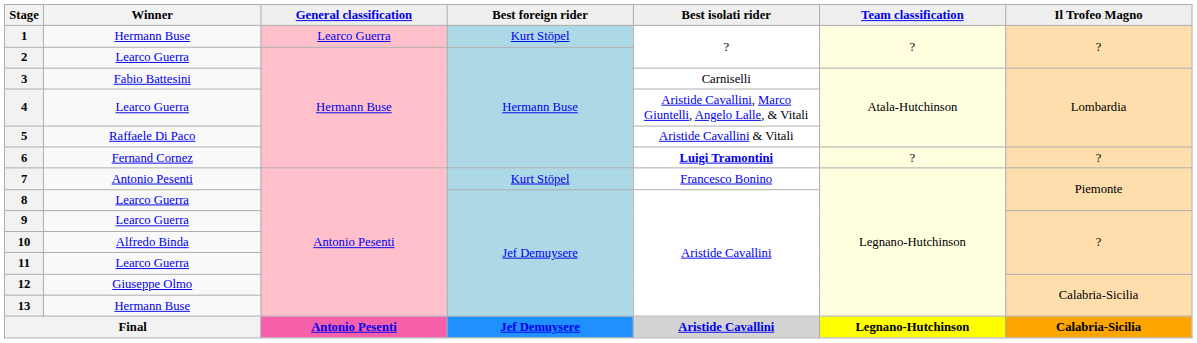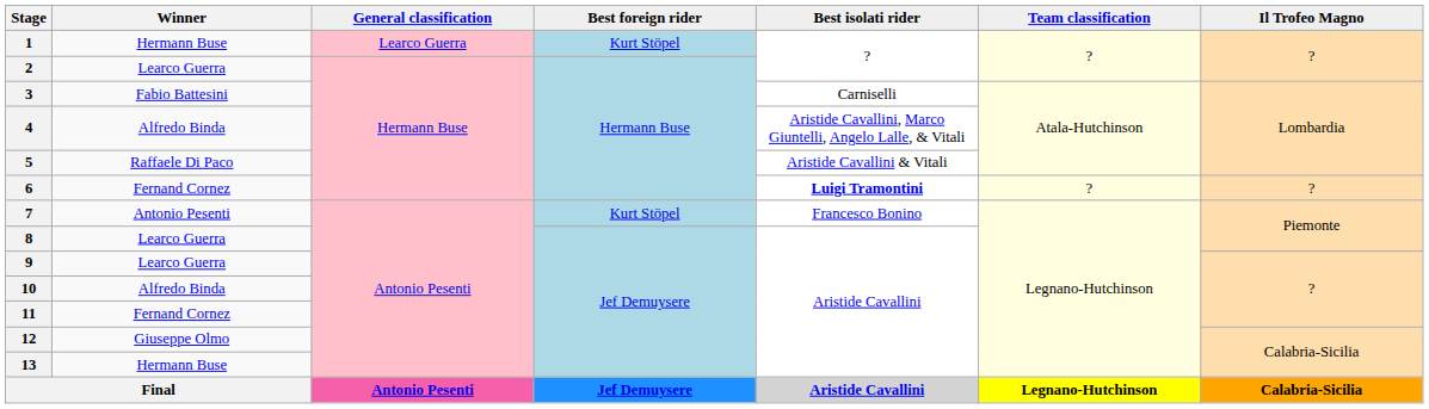 <table class="wikitable" style="text-align: center; font-size:smaller;">
 <tr style="background:#efefef;">
 <th style="width:1%;">Stage</th>
 <th style="width:14%;">Winner</th>
 <th style="background:#efefef; width:12%;"><a href='#'>General classification</a><br></th>
 <th style="background:#efefef; width:12%;">Best foreign rider</th>
 <th style="background:#efefef; width:12%;">Best isolati rider</th>
 <th style="background:#efefef; width:12%;"><a href='#'>Team classification</a></th>
 <th style="background:#efefef; width:12%;">Il Trofeo Magno</th>
 </tr>
 <tr>
 <th>1</th>
 <td><a href='#'>Hermann Buse</a></td>
 <td style="background:pink;" rowspan="1"><a href='#'>Learco Guerra</a></td>
 <td style="background:lightblue;" rowspan="1"><a href='#'>Kurt Stöpel</a></td>
 <td style="background:white;" rowspan="2">?</td>
 <td style="background:lightyellow;" rowspan="2">?</td>
 <td style="background:navajowhite;" rowspan="2">?</td>
 </tr>
 <tr>
 <th>2</th>
 <td><a href='#'>Learco Guerra</a></td>
 <td style="background:pink;" rowspan="5"><a href='#'>Hermann Buse</a></td>
 <td style="background:lightblue;" rowspan="5"><a href='#'>Hermann Buse</a></td>
 </tr>
 <tr>
 <th>3</th>
 <td><a href='#'>Fabio Battesini</a></td>
 <td style="background:white;" rowspan="1">Carniselli</td>
 <td style="background:lightyellow;" rowspan="3">Atala-Hutchinson</td>
 <td style="background:navajowhite;" rowspan="3">Lombardia</td>
 </tr>
 <tr>
 <th>4</th>
-<td><a href='#'>Learco Guerra</a></td>
+<td><a href='#'>Alfredo Binda</a></td>
 <td style="background:white;" rowspan="1"><a href='#'>Aristide Cavallini</a>, <a href='#'>Marco Giuntelli</a>, <a href='#'>Angelo Lalle</a>, & Vitali</td>
 </tr>
 <tr>
 <th>5</th>
 <td><a href='#'>Raffaele Di Paco</a></td>
 <td style="background:white;" rowspan="1"><a href='#'>Aristide Cavallini</a> & Vitali</td>
 </tr>
 <tr>
 <th>6</th>
 <td><a href='#'>Fernand Cornez</a></td>
 <td style="background:white;" rowspan="1"><strong><a href='#'>Luigi Tramontini</a></strong></td>
 <td style="background:lightyellow;" rowspan="1">?</td>
 <td style="background:navajowhite;" rowspan="1">?</td>
 </tr>
 <tr>
 <th>7</th>
 <td><a href='#'>Antonio Pesenti</a></td>
 <td style="background:pink;" rowspan="7"><a href='#'>Antonio Pesenti</a></td>
 <td style="background:lightblue;" rowspan="1"><a href='#'>Kurt Stöpel</a></td>
 <td style="background:white;" rowspan="1"><a href='#'>Francesco Bonino</a></td>
 <td style="background:lightyellow;" rowspan="7">Legnano-Hutchinson</td>
 <td style="background:navajowhite;" rowspan="2">Piemonte</td>
 </tr>
 <tr>
 <th>8</th>
 <td><a href='#'>Learco Guerra</a></td>
 <td style="background:lightblue;" rowspan="6"><a href='#'>Jef Demuysere</a></td>
 <td style="background:white;" rowspan="6"><a href='#'>Aristide Cavallini</a></td>
 </tr>
 <tr>
 <th>9</th>
 <td><a href='#'>Learco Guerra</a></td>
 <td style="background:navajowhite;" rowspan="3">?</td>
 </tr>
 <tr>
 <th>10</th>
 <td><a href='#'>Alfredo Binda</a></td>
 </tr>
 <tr>
 <th>11</th>
-<td><a href='#'>Learco Guerra</a></td>
+<td><a href='#'>Fernand Cornez</a></td>
 </tr>
 <tr>
 <th>12</th>
 <td><a href='#'>Giuseppe Olmo</a></td>
 <td style="background:navajowhite;" rowspan="2">Calabria-Sicilia</td>
 </tr>
 <tr>
 <th>13</th>
 <td><a href='#'>Hermann Buse</a></td>
 </tr>
 <tr>
 <th colspan=2><strong>Final</strong></th>
 <th style="background:#F660AB;"><strong><a href='#'>Antonio Pesenti</a></strong></th>
 <th style="background:dodgerblue;"><strong><a href='#'>Jef Demuysere</a></strong></th>
 <th style="background:lightgray;"><a href='#'>Aristide Cavallini</a></th>
 <th style="background:yellow;"><strong>Legnano-Hutchinson</strong></th>
 <th style="background:orange;"><strong>Calabria-Sicilia</strong></th>
 </tr>
 </table>
